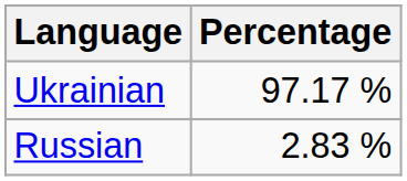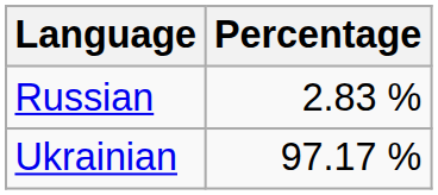 <table class="wikitable">
 <tr>
 <th>Language</th>
 <th>Percentage</th>
 </tr>
 <tr>
+<td><a href='#'>Russian</a></td>
+<td align="right">2.83 %</td>
+</tr>
+<tr>
 <td><a href='#'>Ukrainian</a></td>
 <td align="right">97.17 %</td>
 </tr>
-<tr>
-<td><a href='#'>Russian</a></td>
-<td align="right">2.83 %</td>
-</tr>
 </table>
